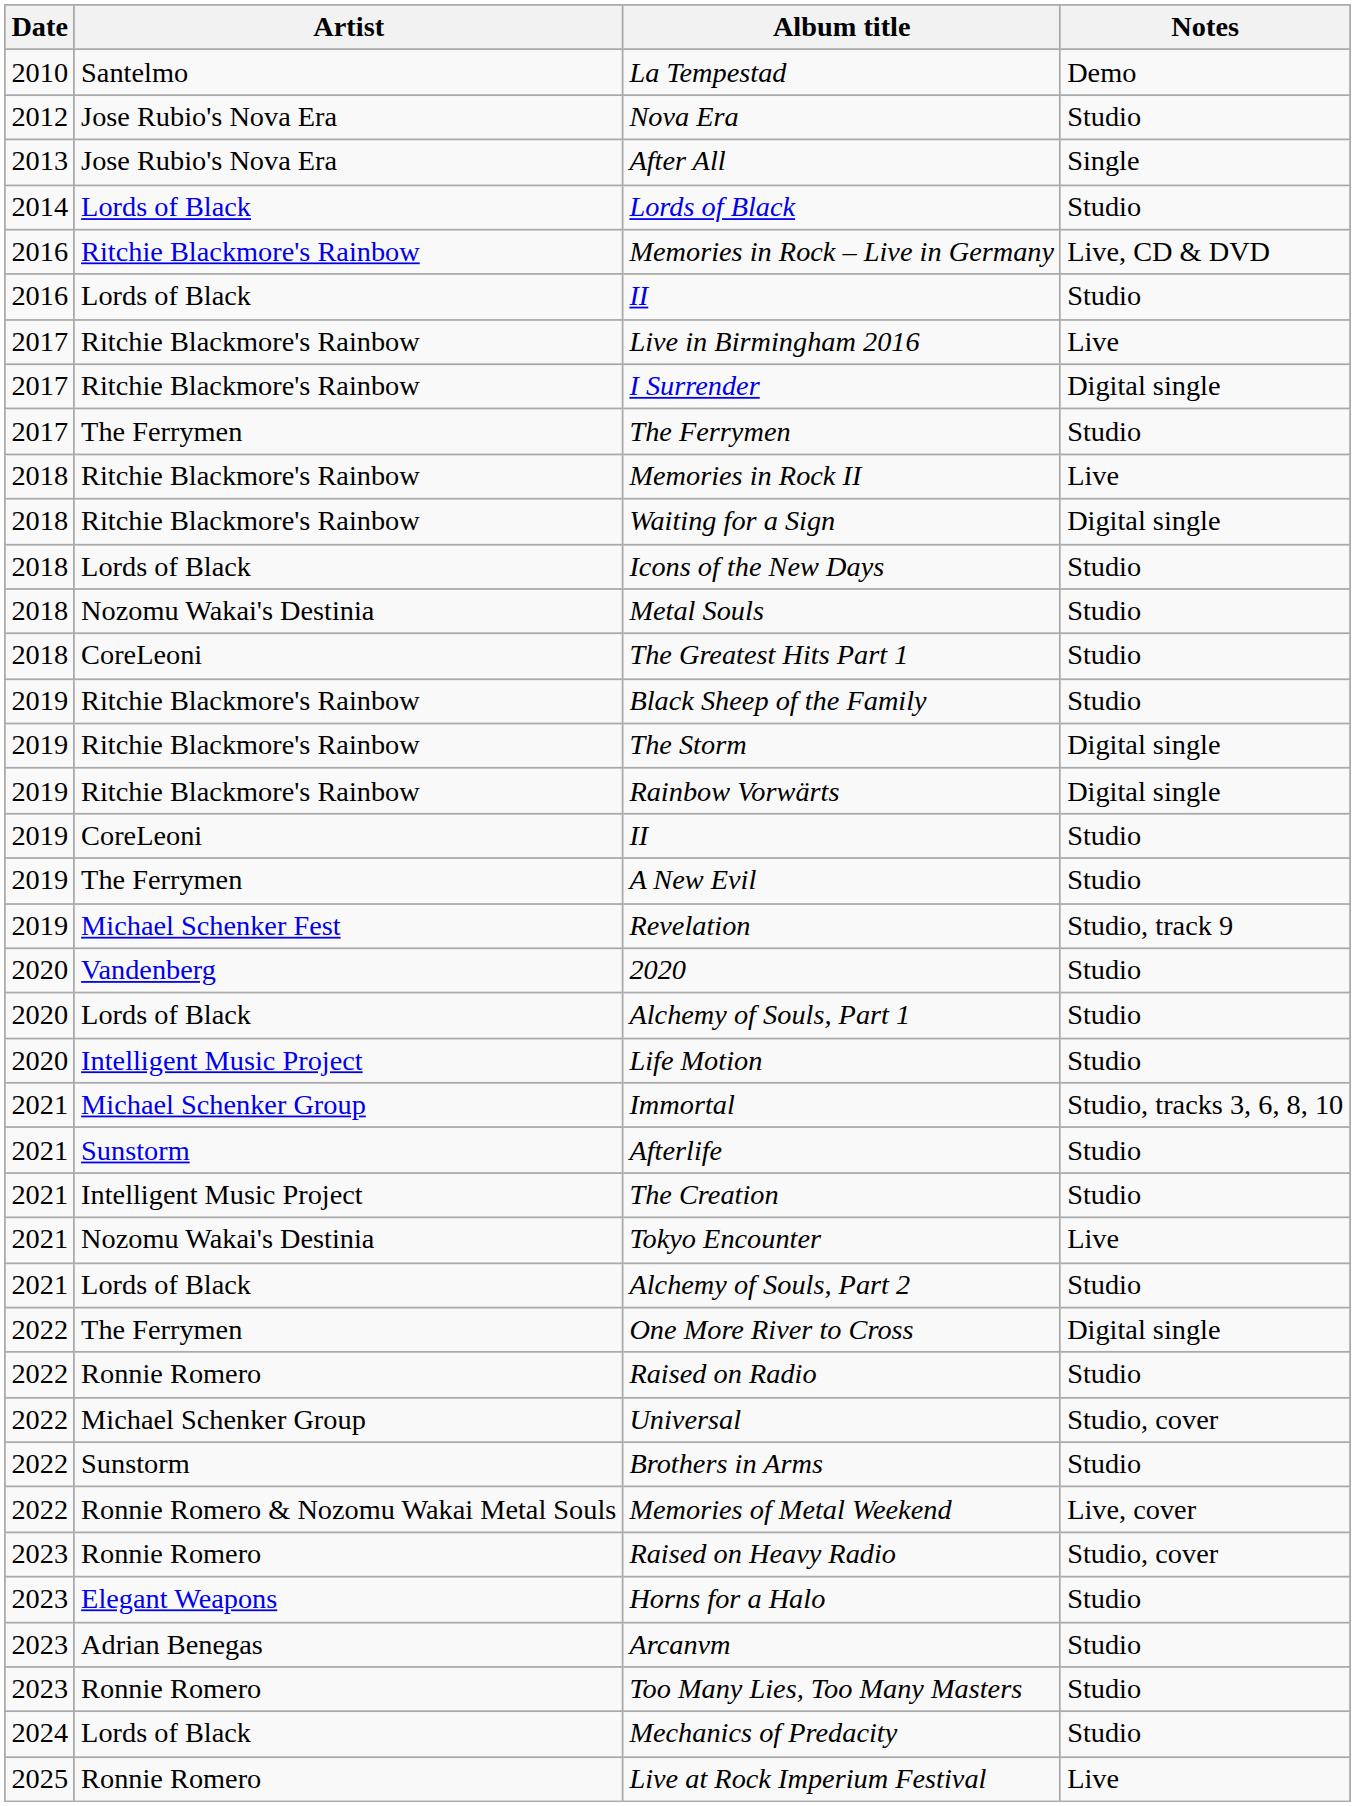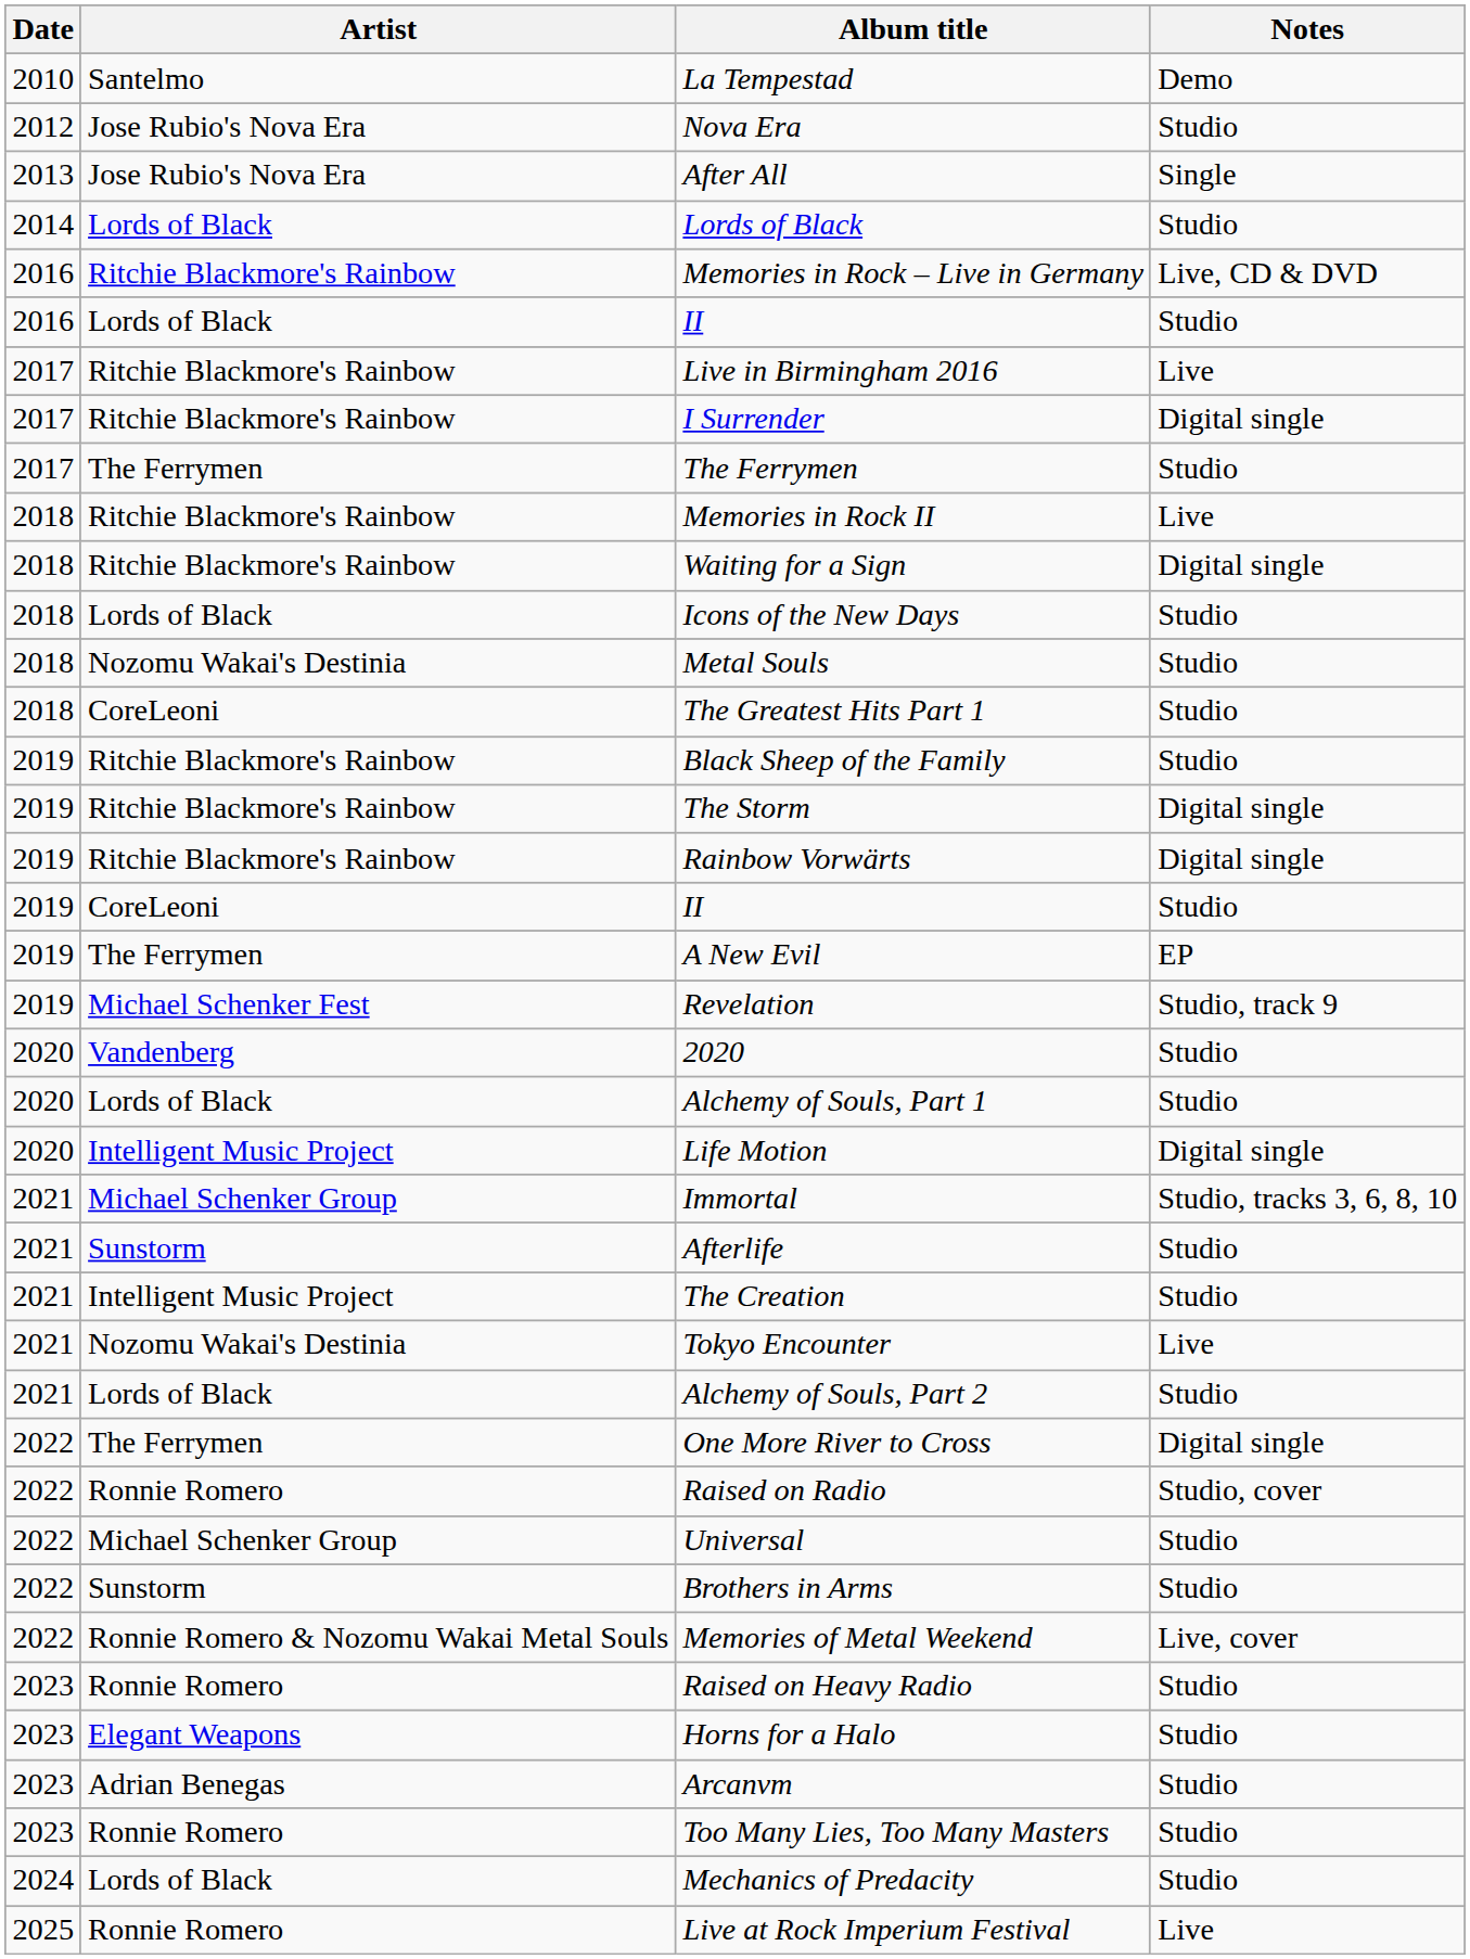 <table class="wikitable sortable">
 <tr style="background:#fff;">
 <th>Date</th>
 <th>Artist</th>
 <th>Album title</th>
 <th>Notes</th>
 </tr>
 <tr>
 <td>2010</td>
 <td>Santelmo</td>
 <td><em>La Tempestad</em></td>
 <td>Demo</td>
 </tr>
 <tr>
 <td>2012</td>
 <td>Jose Rubio's Nova Era</td>
 <td><em>Nova Era</em></td>
 <td>Studio</td>
 </tr>
 <tr>
 <td>2013</td>
 <td>Jose Rubio's Nova Era</td>
 <td><em>After All</em></td>
 <td>Single</td>
 </tr>
 <tr>
 <td>2014</td>
 <td><a href='#'>Lords of Black</a></td>
 <td><em><a href='#'>Lords of Black</a></em></td>
 <td>Studio</td>
 </tr>
 <tr>
 <td>2016</td>
 <td><a href='#'>Ritchie Blackmore's Rainbow</a></td>
 <td><em>Memories in Rock – Live in Germany</em></td>
 <td>Live, CD & DVD</td>
 </tr>
 <tr>
 <td>2016</td>
 <td>Lords of Black</td>
 <td><em><a href='#'>II</a></em></td>
 <td>Studio</td>
 </tr>
 <tr>
 <td>2017</td>
 <td>Ritchie Blackmore's Rainbow</td>
 <td><em>Live in Birmingham 2016</em></td>
 <td>Live</td>
 </tr>
 <tr>
 <td>2017</td>
 <td>Ritchie Blackmore's Rainbow</td>
 <td><em><a href='#'>I Surrender</a></em></td>
 <td>Digital single</td>
 </tr>
 <tr>
 <td>2017</td>
 <td>The Ferrymen</td>
 <td><em>The Ferrymen</em></td>
 <td>Studio</td>
 </tr>
 <tr>
 <td>2018</td>
 <td>Ritchie Blackmore's Rainbow</td>
 <td><em>Memories in Rock II</em></td>
 <td>Live</td>
 </tr>
 <tr>
 <td>2018</td>
 <td>Ritchie Blackmore's Rainbow</td>
 <td><em>Waiting for a Sign</em></td>
 <td>Digital single</td>
 </tr>
 <tr>
 <td>2018</td>
 <td>Lords of Black</td>
 <td><em>Icons of the New Days</em></td>
 <td>Studio</td>
 </tr>
 <tr>
 <td>2018</td>
 <td>Nozomu Wakai's Destinia</td>
 <td><em>Metal Souls</em></td>
 <td>Studio</td>
 </tr>
 <tr>
 <td>2018</td>
 <td>CoreLeoni</td>
 <td><em>The Greatest Hits Part 1</em></td>
 <td>Studio</td>
 </tr>
 <tr>
 <td>2019</td>
 <td>Ritchie Blackmore's Rainbow</td>
 <td><em>Black Sheep of the Family</em></td>
 <td>Studio</td>
 </tr>
 <tr>
 <td>2019</td>
 <td>Ritchie Blackmore's Rainbow</td>
 <td><em>The Storm</em></td>
 <td>Digital single</td>
 </tr>
 <tr>
 <td>2019</td>
 <td>Ritchie Blackmore's Rainbow</td>
 <td><em>Rainbow Vorwärts</em></td>
 <td>Digital single</td>
 </tr>
 <tr>
 <td>2019</td>
 <td>CoreLeoni</td>
 <td><em>II</em></td>
 <td>Studio</td>
 </tr>
 <tr>
 <td>2019</td>
 <td>The Ferrymen</td>
 <td><em>A New Evil</em></td>
-<td>Studio</td>
+<td>EP</td>
 </tr>
 <tr>
 <td>2019</td>
 <td><a href='#'>Michael Schenker Fest</a></td>
 <td><em>Revelation</em></td>
 <td>Studio, track 9</td>
 </tr>
 <tr>
 <td>2020</td>
 <td><a href='#'>Vandenberg</a></td>
 <td><em>2020</em></td>
 <td>Studio</td>
 </tr>
 <tr>
 <td>2020</td>
 <td>Lords of Black</td>
 <td><em>Alchemy of Souls, Part 1</em></td>
 <td>Studio</td>
 </tr>
 <tr>
 <td>2020</td>
 <td><a href='#'>Intelligent Music Project</a></td>
 <td><em>Life Motion</em></td>
-<td>Studio</td>
+<td>Digital single</td>
 </tr>
 <tr>
 <td>2021</td>
 <td><a href='#'>Michael Schenker Group</a></td>
 <td><em>Immortal</em></td>
 <td>Studio, tracks 3, 6, 8, 10</td>
 </tr>
 <tr>
 <td>2021</td>
 <td><a href='#'>Sunstorm</a></td>
 <td><em>Afterlife</em></td>
 <td>Studio</td>
 </tr>
 <tr>
 <td>2021</td>
 <td>Intelligent Music Project</td>
 <td><em>The Creation</em></td>
 <td>Studio</td>
 </tr>
 <tr>
 <td>2021</td>
 <td>Nozomu Wakai's Destinia</td>
 <td><em>Tokyo Encounter</em></td>
 <td>Live</td>
 </tr>
 <tr>
 <td>2021</td>
 <td>Lords of Black</td>
 <td><em>Alchemy of Souls, Part 2</em></td>
 <td>Studio</td>
 </tr>
 <tr>
 <td>2022</td>
 <td>The Ferrymen</td>
 <td><em>One More River to Cross</em></td>
 <td>Digital single</td>
 </tr>
 <tr>
 <td>2022</td>
 <td>Ronnie Romero</td>
 <td><em>Raised on Radio</em></td>
-<td>Studio</td>
+<td>Studio, cover</td>
 </tr>
 <tr>
 <td>2022</td>
 <td>Michael Schenker Group</td>
 <td><em>Universal</em></td>
-<td>Studio, cover</td>
+<td>Studio</td>
 </tr>
 <tr>
 <td>2022</td>
 <td>Sunstorm</td>
 <td><em>Brothers in Arms</em></td>
 <td>Studio</td>
 </tr>
 <tr>
 <td>2022</td>
 <td>Ronnie Romero & Nozomu Wakai Metal Souls</td>
 <td><em>Memories of Metal Weekend</em></td>
 <td>Live, cover</td>
 </tr>
 <tr>
 <td>2023</td>
 <td>Ronnie Romero</td>
 <td><em>Raised on Heavy Radio</em></td>
-<td>Studio, cover</td>
+<td>Studio</td>
 </tr>
 <tr>
 <td>2023</td>
 <td><a href='#'>Elegant Weapons</a></td>
 <td><em>Horns for a Halo</em></td>
 <td>Studio</td>
 </tr>
 <tr>
 <td>2023</td>
 <td>Adrian Benegas</td>
 <td><em>Arcanvm</em></td>
 <td>Studio</td>
 </tr>
 <tr>
 <td>2023</td>
 <td>Ronnie Romero</td>
 <td><em>Too Many Lies, Too Many Masters</em></td>
 <td>Studio</td>
 </tr>
 <tr>
 <td>2024</td>
 <td>Lords of Black</td>
 <td><em>Mechanics of Predacity</em></td>
 <td>Studio</td>
 </tr>
 <tr>
 <td>2025</td>
 <td>Ronnie Romero</td>
 <td><em>Live at Rock Imperium Festival</em></td>
 <td>Live</td>
 </tr>
 </table>
